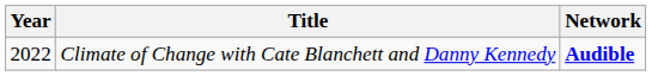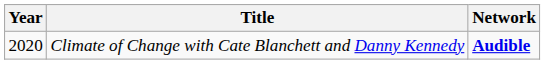 <table class="wikitable">
 <tr>
 <th>Year</th>
 <th>Title</th>
 <th>Network</th>
 </tr>
 <tr>
-<td>2022</td>
+<td>2020</td>
 <td><em>Climate of Change with Cate Blanchett and <a href='#'>Danny Kennedy</a></em></td>
 <td><strong><a href='#'>Audible</a></strong></td>
 </tr>
 </table>
